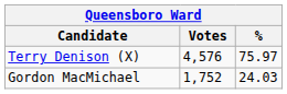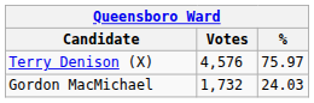 <table class="wikitable">
 <tr>
 <th colspan="3"><a href='#'>Queensboro Ward</a></th>
 </tr>
 <tr>
 <th style="width: 170px">Candidate</th>
 <th style="width: 50px">Votes</th>
 <th style="width: 40px">%</th>
 </tr>
 <tr>
 <td><a href='#'>Terry Denison</a> (X)</td>
 <td>4,576</td>
 <td>75.97</td>
 </tr>
 <tr>
 <td>Gordon MacMichael</td>
-<td>1,752</td>
+<td>1,732</td>
 <td>24.03</td>
 </tr>
 </table>
